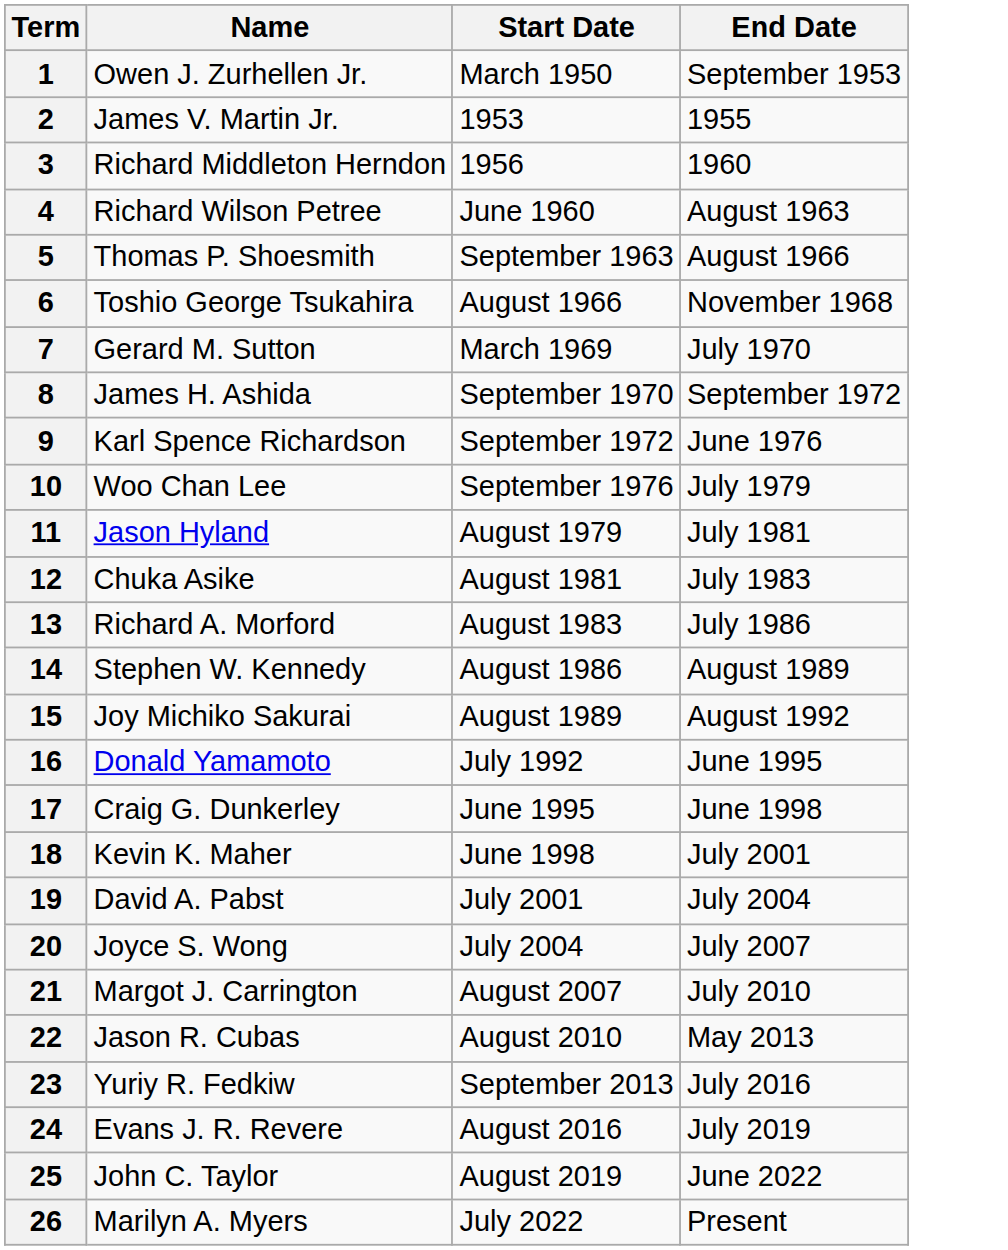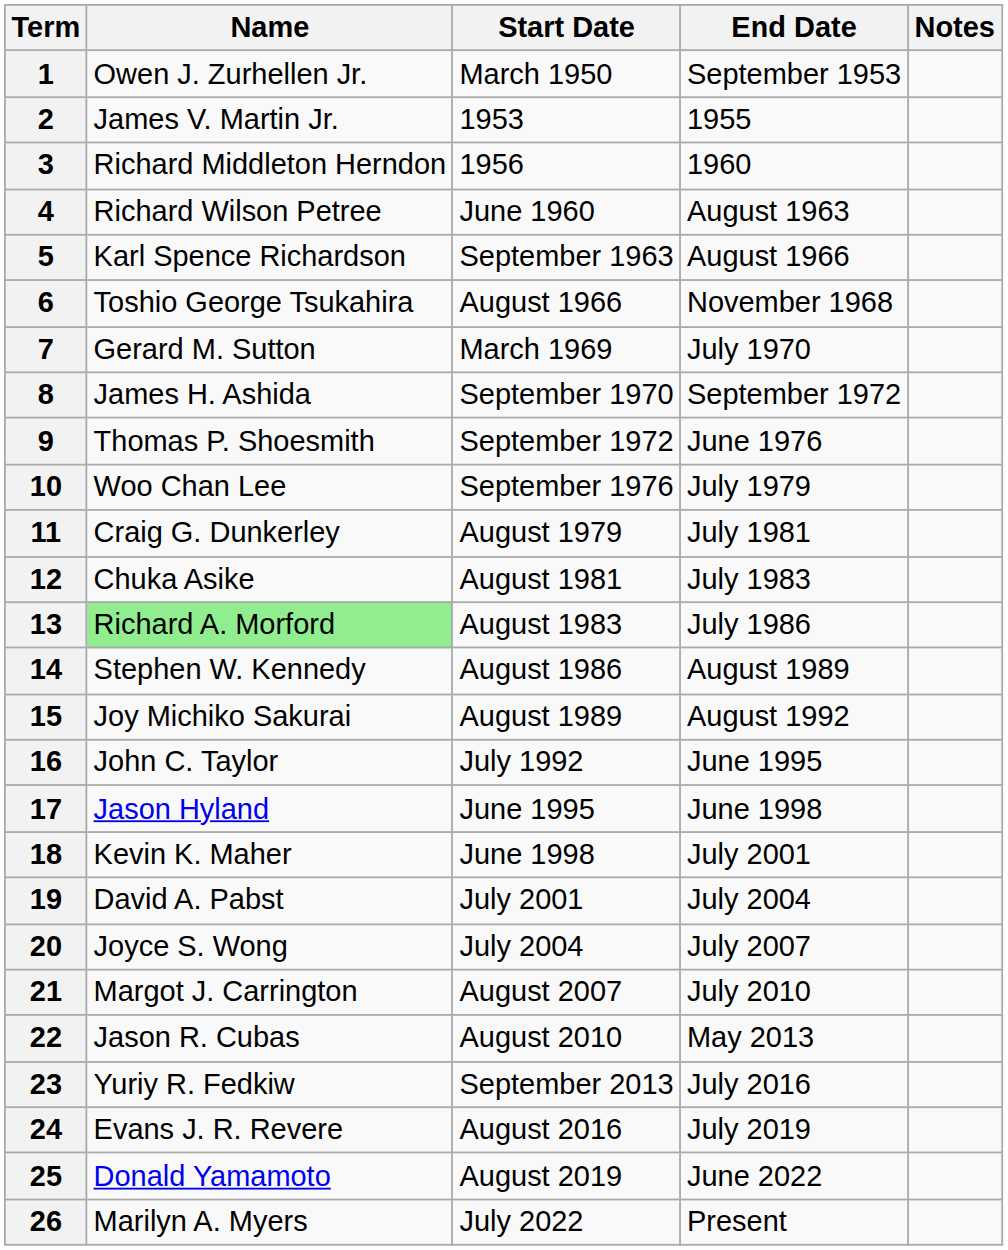 <table class="wikitable">
 <tr>
 <th>Term</th>
 <th>Name</th>
 <th>Start Date</th>
 <th>End Date</th>
+<th>Notes</th>
 </tr>
 <tr>
 <th>1</th>
 <td>Owen J. Zurhellen Jr.</td>
 <td>March 1950</td>
 <td>September 1953</td>
+<td></td>
 </tr>
 <tr>
 <th>2</th>
 <td>James V. Martin Jr.</td>
 <td>1953</td>
 <td>1955</td>
+<td></td>
 </tr>
 <tr>
 <th>3</th>
 <td>Richard Middleton Herndon</td>
 <td>1956</td>
 <td>1960</td>
+<td></td>
 </tr>
 <tr>
 <th>4</th>
 <td>Richard Wilson Petree</td>
 <td>June 1960</td>
 <td>August 1963</td>
+<td></td>
 </tr>
 <tr>
 <th>5</th>
-<td>Thomas P. Shoesmith</td>
+<td>Karl Spence Richardson</td>
 <td>September 1963</td>
 <td>August 1966</td>
+<td></td>
 </tr>
 <tr>
 <th>6</th>
 <td>Toshio George Tsukahira</td>
 <td>August 1966</td>
 <td>November 1968</td>
+<td></td>
 </tr>
 <tr>
 <th>7</th>
 <td>Gerard M. Sutton</td>
 <td>March 1969</td>
 <td>July 1970</td>
+<td></td>
 </tr>
 <tr>
 <th>8</th>
 <td>James H. Ashida</td>
 <td>September 1970</td>
 <td>September 1972</td>
+<td></td>
 </tr>
 <tr>
 <th>9</th>
-<td>Karl Spence Richardson</td>
+<td>Thomas P. Shoesmith</td>
 <td>September 1972</td>
 <td>June 1976</td>
+<td></td>
 </tr>
 <tr>
 <th>10</th>
 <td>Woo Chan Lee</td>
 <td>September 1976</td>
 <td>July 1979</td>
+<td></td>
 </tr>
 <tr>
 <th>11</th>
-<td><a href='#'>Jason Hyland</a></td>
+<td>Craig G. Dunkerley</td>
 <td>August 1979</td>
 <td>July 1981</td>
+<td></td>
 </tr>
 <tr>
 <th>12</th>
 <td>Chuka Asike</td>
 <td>August 1981</td>
 <td>July 1983</td>
+<td></td>
 </tr>
 <tr>
 <th>13</th>
-<td>Richard A. Morford</td>
+<td style="background: lightgreen;">Richard A. Morford</td>
 <td>August 1983</td>
 <td>July 1986</td>
+<td></td>
 </tr>
 <tr>
 <th>14</th>
 <td>Stephen W. Kennedy</td>
 <td>August 1986</td>
 <td>August 1989</td>
+<td></td>
 </tr>
 <tr>
 <th>15</th>
 <td>Joy Michiko Sakurai</td>
 <td>August 1989</td>
 <td>August 1992</td>
+<td></td>
 </tr>
 <tr>
 <th>16</th>
-<td><a href='#'>Donald Yamamoto</a></td>
+<td>John C. Taylor</td>
 <td>July 1992</td>
 <td>June 1995</td>
+<td></td>
 </tr>
 <tr>
 <th>17</th>
-<td>Craig G. Dunkerley</td>
+<td><a href='#'>Jason Hyland</a></td>
 <td>June 1995</td>
 <td>June 1998</td>
+<td></td>
 </tr>
 <tr>
 <th>18</th>
 <td>Kevin K. Maher</td>
 <td>June 1998</td>
 <td>July 2001</td>
+<td></td>
 </tr>
 <tr>
 <th>19</th>
 <td>David A. Pabst</td>
 <td>July 2001</td>
 <td>July 2004</td>
+<td></td>
 </tr>
 <tr>
 <th>20</th>
 <td>Joyce S. Wong</td>
 <td>July 2004</td>
 <td>July 2007</td>
+<td></td>
 </tr>
 <tr>
 <th>21</th>
 <td>Margot J. Carrington</td>
 <td>August 2007</td>
 <td>July 2010</td>
+<td></td>
 </tr>
 <tr>
 <th>22</th>
 <td>Jason R. Cubas</td>
 <td>August 2010</td>
 <td>May 2013</td>
+<td></td>
 </tr>
 <tr>
 <th>23</th>
 <td>Yuriy R. Fedkiw</td>
 <td>September 2013</td>
 <td>July 2016</td>
+<td></td>
 </tr>
 <tr>
 <th>24</th>
 <td>Evans J. R. Revere</td>
 <td>August 2016</td>
 <td>July 2019</td>
+<td></td>
 </tr>
 <tr>
 <th>25</th>
-<td>John C. Taylor</td>
+<td><a href='#'>Donald Yamamoto</a></td>
 <td>August 2019</td>
 <td>June 2022</td>
+<td></td>
 </tr>
 <tr>
 <th>26</th>
 <td>Marilyn A. Myers</td>
 <td>July 2022</td>
 <td>Present</td>
+<td></td>
 </tr>
 </table>
